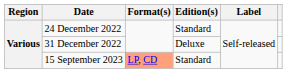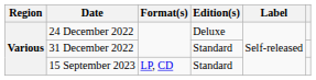 <table class="wikitable plainrowheaders">
 <tr>
 <th scope="col">Region</th>
 <th scope="col">Date</th>
 <th scope="col">Format(s)</th>
 <th scope="col">Edition(s)</th>
 <th scope="col">Label</th>
 <th scope="col"></th>
 </tr>
 <tr>
 <th rowspan="3" scope="row">Various</th>
 <td>24 December 2022</td>
 <td rowspan="2"></td>
-<td>Standard</td>
+<td>Deluxe</td>
 <td rowspan="3">Self-released</td>
 <td></td>
 </tr>
 <tr>
 <td>31 December 2022</td>
-<td>Deluxe</td>
+<td>Standard</td>
 <td></td>
 </tr>
 <tr>
 <td>15 September 2023</td>
-<td style="background: lightsalmon;"><a href='#'>LP</a>, <a href='#'>CD</a></td>
+<td><a href='#'>LP</a>, <a href='#'>CD</a></td>
 <td>Standard</td>
 <td></td>
 </tr>
 </table>
